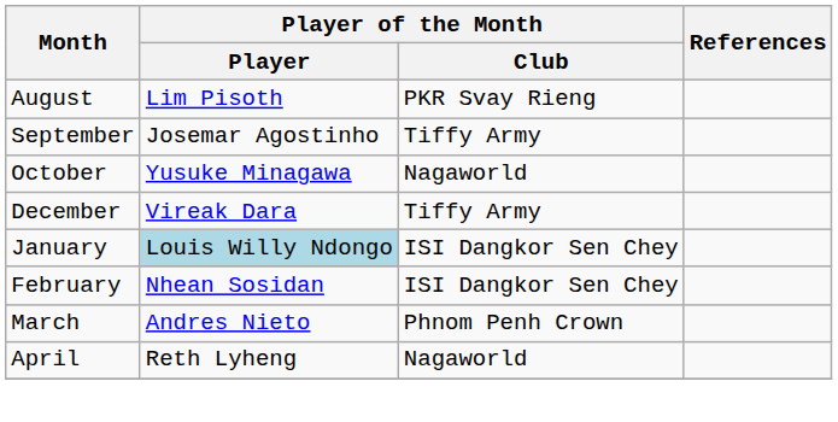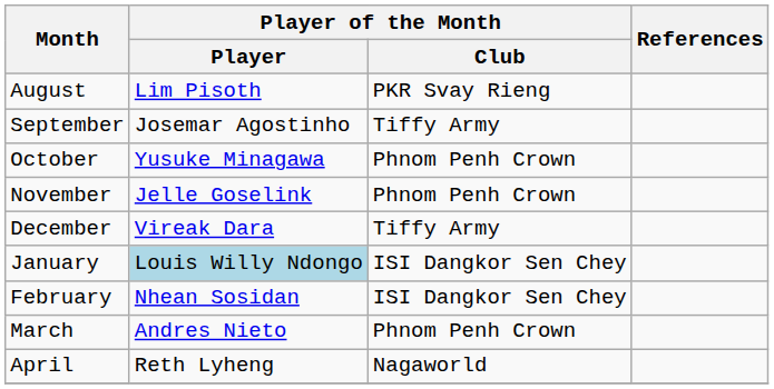 <table class="wikitable">
 <tr>
 <th rowspan="2">Month</th>
 <th colspan="2">Player of the Month</th>
 <th rowspan="2">References</th>
 </tr>
 <tr>
 <th>Player</th>
 <th>Club</th>
 </tr>
 <tr>
 <td>August</td>
 <td> <a href='#'>Lim Pisoth</a></td>
 <td>PKR Svay Rieng</td>
 <td align="center"></td>
 </tr>
 <tr>
 <td>September</td>
 <td> Josemar Agostinho</td>
 <td>Tiffy Army</td>
 <td align="center"></td>
 </tr>
 <tr>
 <td>October</td>
 <td> <a href='#'>Yusuke Minagawa</a></td>
-<td>Nagaworld</td>
+<td>Phnom Penh Crown</td>
+<td align="center"></td>
+</tr>
+<tr>
+<td>November</td>
+<td> <a href='#'>Jelle Goselink</a></td>
+<td>Phnom Penh Crown</td>
 <td align="center"></td>
 </tr>
 <tr>
 <td>December</td>
 <td> <a href='#'>Vireak Dara</a></td>
 <td>Tiffy Army</td>
 <td align="center"></td>
 </tr>
 <tr>
 <td>January</td>
 <td style="background: lightblue;"> Louis Willy Ndongo</td>
 <td>ISI Dangkor Sen Chey</td>
 <td align="center"></td>
 </tr>
 <tr>
 <td>February</td>
 <td> <a href='#'>Nhean Sosidan</a></td>
 <td>ISI Dangkor Sen Chey</td>
 <td align="center"></td>
 </tr>
 <tr>
 <td>March</td>
 <td> <a href='#'>Andres Nieto</a></td>
 <td>Phnom Penh Crown</td>
 <td align="center"></td>
 </tr>
 <tr>
 <td>April</td>
 <td> Reth Lyheng</td>
 <td>Nagaworld</td>
 <td align="center"></td>
 </tr>
 <tr>
 </tr>
 </table>
